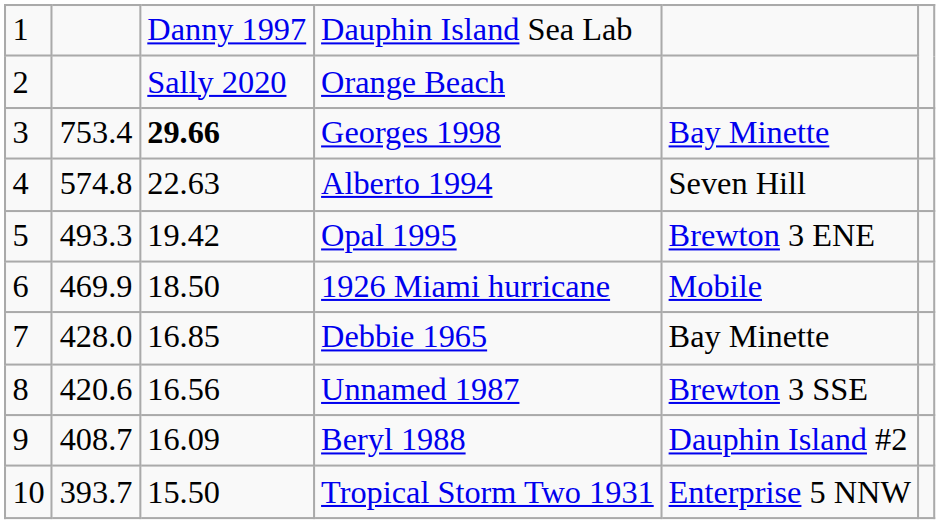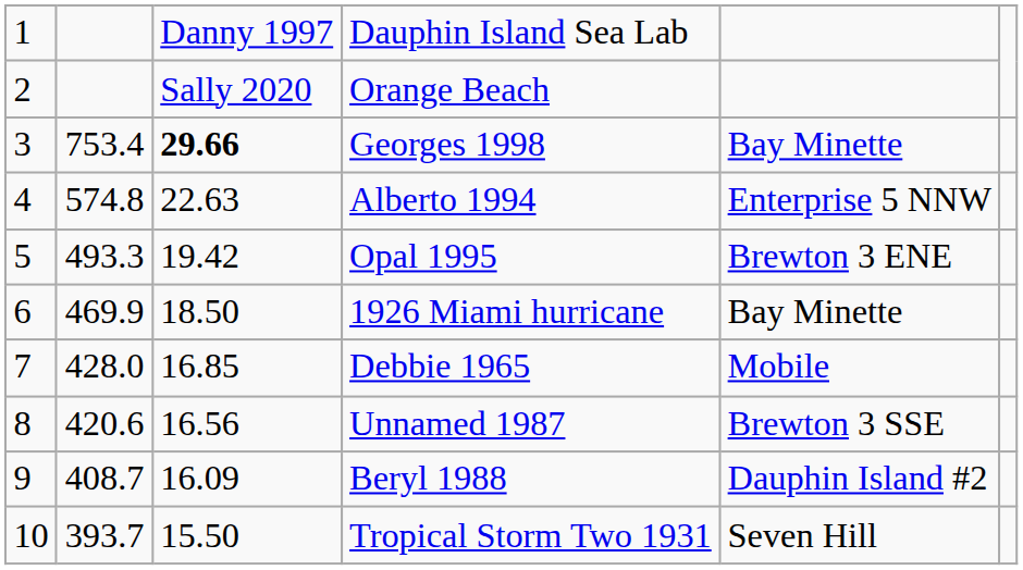 <table class="wikitable">
 <tr>
 <td>1</td>
 <td></td>
 <td><a href='#'>Danny 1997</a></td>
 <td><a href='#'>Dauphin Island</a> Sea Lab</td>
 <td></td>
 </tr>
 <tr>
 <td>2</td>
 <td></td>
 <td><a href='#'>Sally 2020</a></td>
 <td><a href='#'>Orange Beach</a></td>
 <td></td>
 </tr>
 <tr>
 <td>3</td>
 <td>753.4</td>
 <td><strong>29.66</strong></td>
 <td><a href='#'>Georges 1998</a></td>
 <td><a href='#'>Bay Minette</a></td>
 <td></td>
 </tr>
 <tr>
 <td>4</td>
 <td>574.8</td>
 <td>22.63</td>
 <td><a href='#'>Alberto 1994</a></td>
-<td>Seven Hill</td>
+<td><a href='#'>Enterprise</a> 5 NNW</td>
 <td></td>
 </tr>
 <tr>
 <td>5</td>
 <td>493.3</td>
 <td>19.42</td>
 <td><a href='#'>Opal 1995</a></td>
 <td><a href='#'>Brewton</a> 3 ENE</td>
 <td></td>
 </tr>
 <tr>
 <td>6</td>
 <td>469.9</td>
 <td>18.50</td>
 <td><a href='#'>1926 Miami hurricane</a></td>
-<td><a href='#'>Mobile</a></td>
+<td>Bay Minette</td>
 <td></td>
 </tr>
 <tr>
 <td>7</td>
 <td>428.0</td>
 <td>16.85</td>
 <td><a href='#'>Debbie 1965</a></td>
-<td>Bay Minette</td>
+<td><a href='#'>Mobile</a></td>
 <td></td>
 </tr>
 <tr>
 <td>8</td>
 <td>420.6</td>
 <td>16.56</td>
 <td><a href='#'>Unnamed 1987</a></td>
 <td><a href='#'>Brewton</a> 3 SSE</td>
 <td></td>
 </tr>
 <tr>
 <td>9</td>
 <td>408.7</td>
 <td>16.09</td>
 <td><a href='#'>Beryl 1988</a></td>
 <td><a href='#'>Dauphin Island</a> #2</td>
 <td></td>
 </tr>
 <tr>
 <td>10</td>
 <td>393.7</td>
 <td>15.50</td>
 <td><a href='#'>Tropical Storm Two 1931</a></td>
-<td><a href='#'>Enterprise</a> 5 NNW</td>
+<td>Seven Hill</td>
 <td></td>
 </tr>
 </table>
